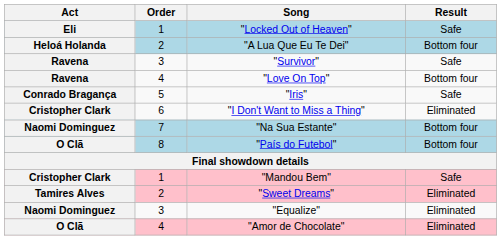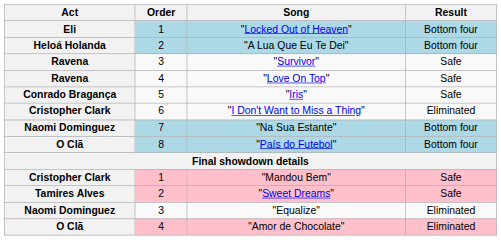 <table class="wikitable plainrowheaders" style="text-align:center; width:60%;">
 <tr>
 <th scope="col" style="width:15%;">Act</th>
 <th scope="col" style="width:05%;">Order</th>
 <th scope="col" style="width:25%;">Song</th>
 <th scope="col" style="width:10%;">Result</th>
 </tr>
 <tr bgcolor="ADD8E6">
 <th scope="row">Eli</th>
 <td>1</td>
 <td>"<a href='#'>Locked Out of Heaven</a>"</td>
-<td>Safe</td>
+<td>Bottom four</td>
 </tr>
 <tr bgcolor="ADD8E6">
 <th scope="row">Heloá Holanda</th>
 <td>2</td>
 <td>"A Lua Que Eu Te Dei"</td>
 <td>Bottom four</td>
 </tr>
 <tr>
 <th scope="row">Ravena</th>
 <td>3</td>
 <td>"<a href='#'>Survivor</a>"</td>
 <td>Safe</td>
 </tr>
 <tr>
 <th scope="row">Ravena</th>
 <td>4</td>
 <td>"<a href='#'>Love On Top</a>"</td>
-<td>Bottom four</td>
+<td>Safe</td>
 </tr>
 <tr>
 <th scope="row">Conrado Bragança</th>
 <td>5</td>
 <td>"<a href='#'>Iris</a>"</td>
 <td>Safe</td>
 </tr>
 <tr>
 <th scope="row">Cristopher Clark</th>
 <td>6</td>
 <td>"<a href='#'>I Don't Want to Miss a Thing</a>"</td>
 <td>Eliminated</td>
 </tr>
 <tr bgcolor="ADD8E6">
 <th scope="row">Naomi Dominguez</th>
 <td>7</td>
 <td>"Na Sua Estante"</td>
 <td>Bottom four</td>
 </tr>
 <tr bgcolor="ADD8E6">
 <th scope="row">O Clã</th>
 <td>8</td>
 <td>"<a href='#'>País do Futebol</a>"</td>
 <td>Bottom four</td>
 </tr>
 <tr>
 <th colspan="4">Final showdown details</th>
 </tr>
 <tr bgcolor="FFC0CB">
 <th scope="row">Cristopher Clark</th>
 <td>1</td>
 <td>"Mandou Bem"</td>
 <td>Safe</td>
 </tr>
 <tr bgcolor="FFC0CB">
 <th scope="row">Tamires Alves</th>
 <td>2</td>
 <td>"<a href='#'>Sweet Dreams</a>"</td>
-<td>Eliminated</td>
+<td>Safe</td>
 </tr>
 <tr>
 <th scope="row">Naomi Dominguez</th>
 <td>3</td>
 <td>"Equalize"</td>
 <td>Eliminated</td>
 </tr>
 <tr bgcolor="FFC0CB">
 <th scope="row">O Clã</th>
 <td>4</td>
 <td>"Amor de Chocolate"</td>
 <td>Eliminated</td>
 </tr>
 </table>
